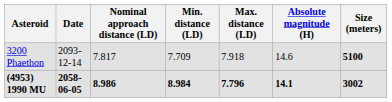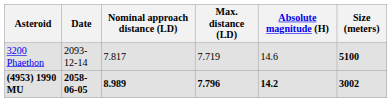 <table class="wikitable">
 <tr>
 <th>Asteroid</th>
 <th>Date</th>
 <th>Nominal approach distance (LD)</th>
-<th>Min. distance (LD)</th>
 <th>Max. distance (LD)</th>
 <th><a href='#'>Absolute magnitude</a> (H)</th>
 <th>Size (meters)</th>
 </tr>
 <tr bgcolor=#e2e2e2>
 <td><a href='#'>3200 Phaethon</a></td>
 <td>2093-12-14</td>
 <td>7.817</td>
-<td>7.709</td>
-<td>7.918</td>
+<td>7.719</td>
 <td>14.6</td>
 <td><strong>5100</strong></td>
 </tr>
 <tr bgcolor=#e2e2e2>
 <td><strong>(4953) 1990 MU</strong></td>
 <td><strong>2058-06-05</strong></td>
-<td><strong>8.986</strong></td>
-<td><strong>8.984</strong></td>
+<td><strong>8.989</strong></td>
 <td><strong>7.796</strong></td>
-<td><strong>14.1</strong></td>
+<td><strong>14.2</strong></td>
 <td><strong>3002</strong></td>
 </tr>
 </table>
